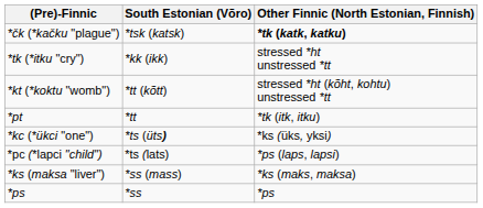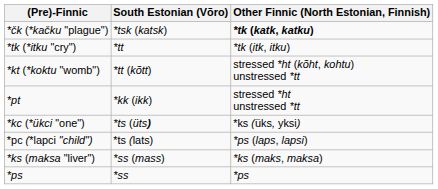 <table class="wikitable">
 <tr>
 <th>(Pre)-Finnic</th>
 <th>South Estonian (Võro)</th>
 <th>Other Finnic (North Estonian, Finnish)</th>
 </tr>
 <tr>
 <td><em>*čk</em> (<em>*kačku</em> "plague")</td>
 <td><em>*tsk</em> (<em>katsk</em>)</td>
 <td><strong><em>*tk</em> (<em>katk</em>, <em>katku</em>)</strong></td>
 </tr>
 <tr>
 <td><em>*tk</em> (<em>*itku</em> "cry")</td>
-<td><em>*kk</em> (<em>ikk</em>)</td>
-<td>stressed <em>*ht</em><br>unstressed <em>*tt</em></td>
+<td><em>*tt</em></td>
+<td><em>*tk</em> (<em>itk</em>, <em>itku</em>)</td>
 </tr>
 <tr>
 <td><em>*kt</em> (<em>*koktu</em> "womb")</td>
 <td><em>*tt</em> (<em>kõtt</em>)</td>
 <td>stressed <em>*ht</em> (<em>kõht</em>, <em>kohtu</em>)<br>unstressed <em>*tt</em></td>
 </tr>
 <tr>
 <td><em>*pt</em></td>
-<td><em>*tt</em></td>
-<td><em>*tk</em> (<em>itk</em>, <em>itku</em>)</td>
+<td><em>*kk</em> (<em>ikk</em>)</td>
+<td>stressed <em>*ht</em><br>unstressed <em>*tt</em></td>
 </tr>
 <tr>
 <td><em>*kc</em> (<em>*ükci</em> "one")</td>
 <td><em>*ts</em> (<em>üts<strong>)</td>
 <td></em>*ks<em> (</em>üks<em>, </em>yksi<em>)</td>
 </tr>
 <tr>
 <td></em>*pc<em> (</em>*lapci<em> "child")</td>
 <td></em>*ts<em> (</em>lats</strong>)</td>
 <td><em>*ps</em> (<em>laps</em>, <em>lapsi</em>)</td>
 </tr>
 <tr>
 <td><em>*ks</em> (<em>maksa</em> "liver")</td>
 <td><em>*ss</em> (<em>mass</em>)</td>
 <td><em>*ks</em> (<em>maks</em>, <em>maksa</em>)</td>
 </tr>
 <tr>
 <td><em>*ps</em></td>
 <td><em>*ss</em></td>
 <td><em>*ps</em></td>
 </tr>
 </table>
